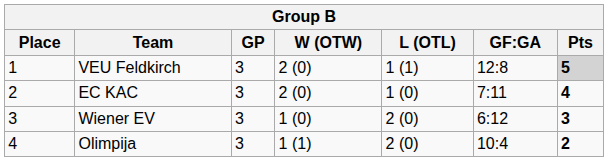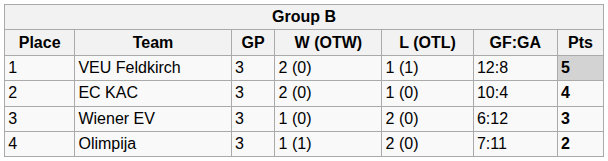 <table class="wikitable" width="600px">
 <tr style="background-color:#c0c0c0;">
 <th colspan="7">Group B</th>
 </tr>
 <tr style="background-color:#c0c0c0;">
 <th>Place</th>
 <th>Team</th>
 <th>GP</th>
 <th>W (OTW)</th>
 <th>L (OTL)</th>
 <th>GF:GA</th>
 <th>Pts</th>
 </tr>
 <tr>
 <td>1</td>
 <td> VEU Feldkirch</td>
 <td>3</td>
 <td>2 (0)</td>
 <td>1 (1)</td>
 <td>12:8</td>
 <td style="background: lightgrey;"><strong>5</strong></td>
 </tr>
 <tr>
 <td>2</td>
 <td> EC KAC</td>
 <td>3</td>
 <td>2 (0)</td>
 <td>1 (0)</td>
-<td>7:11</td>
+<td>10:4</td>
 <td><strong>4</strong></td>
 </tr>
 <tr>
 <td>3</td>
 <td> Wiener EV</td>
 <td>3</td>
 <td>1 (0)</td>
 <td>2 (0)</td>
 <td>6:12</td>
 <td><strong>3</strong></td>
 </tr>
 <tr>
 <td>4</td>
 <td> Olimpija</td>
 <td>3</td>
 <td>1 (1)</td>
 <td>2 (0)</td>
-<td>10:4</td>
+<td>7:11</td>
 <td><strong>2</strong></td>
 </tr>
 </table>
